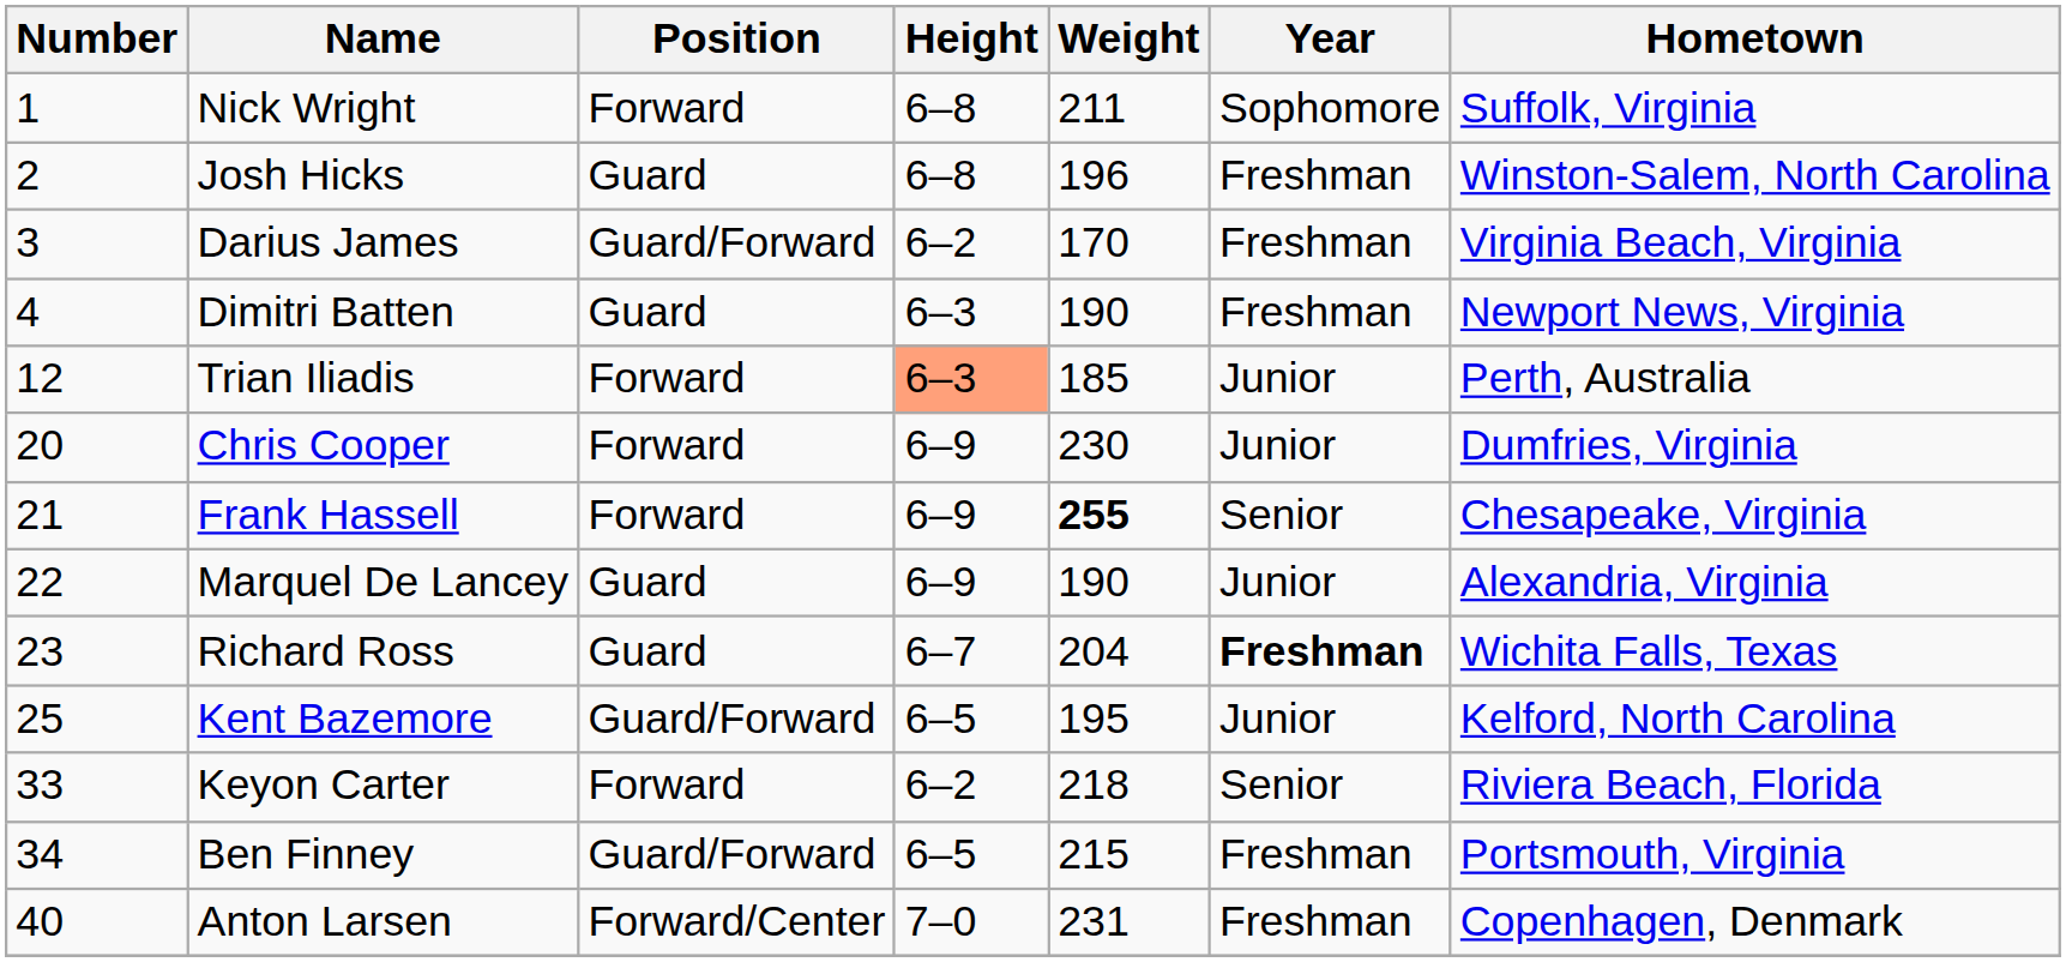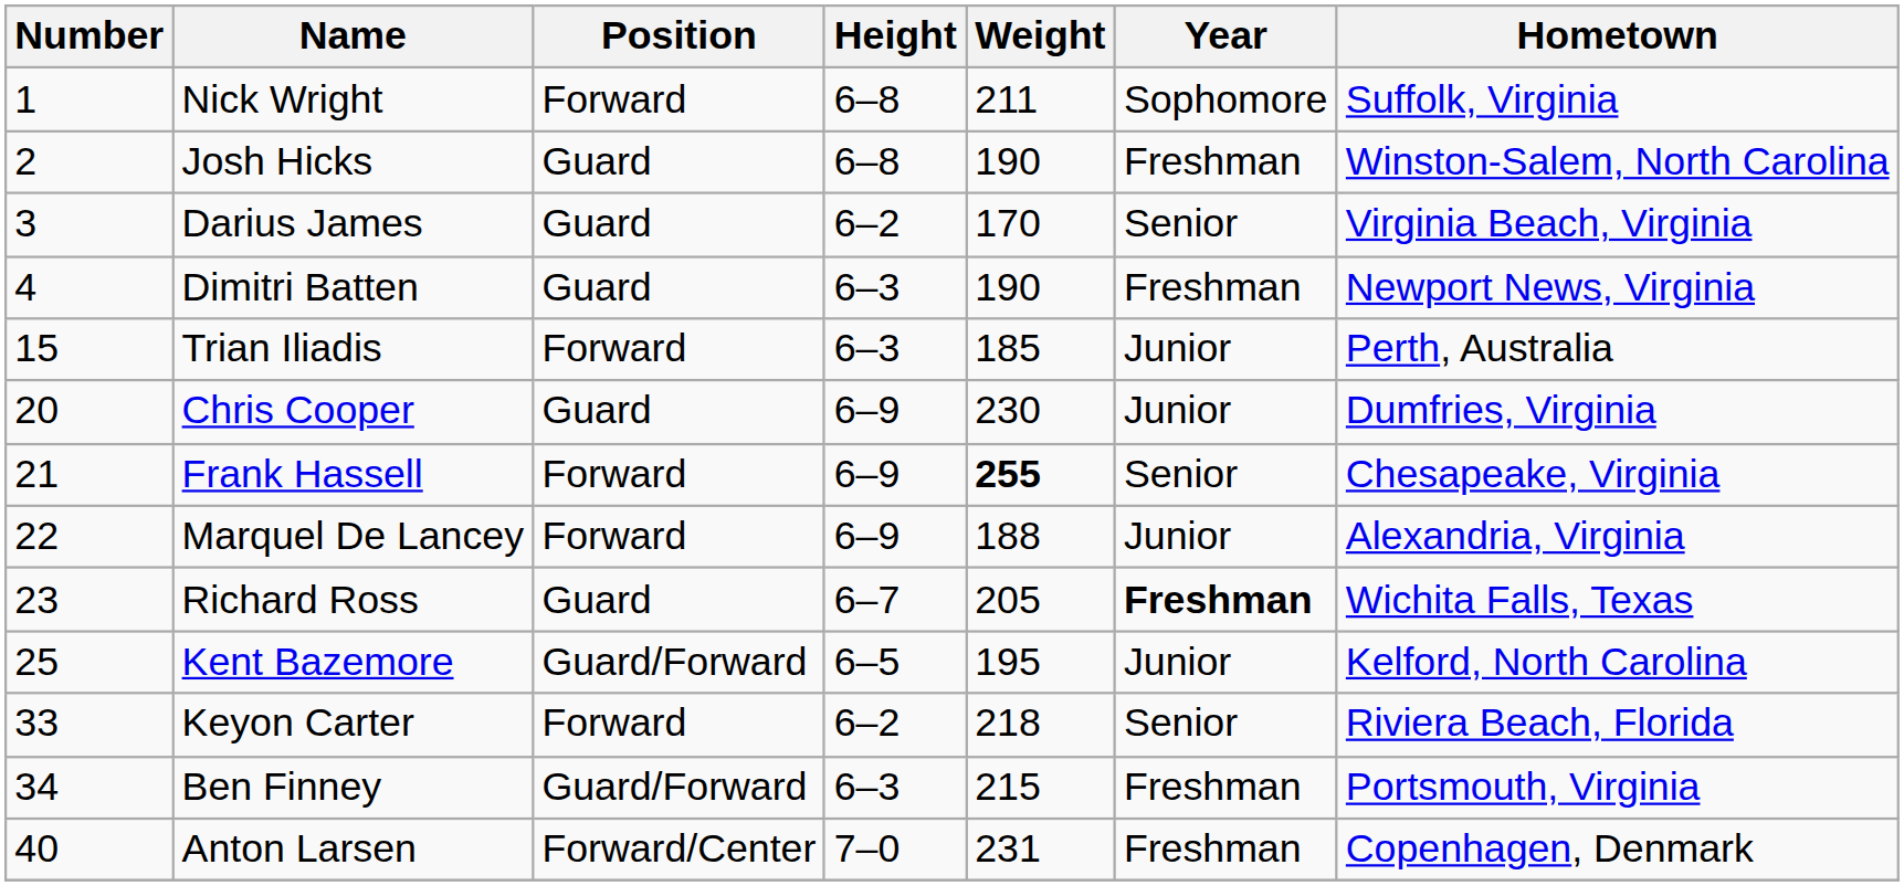 <table class="wikitable sortable">
 <tr>
 <th scope = "col">Number</th>
 <th scope = "col">Name</th>
 <th scope = "col">Position</th>
 <th scope = "col">Height</th>
 <th scope = "col">Weight</th>
 <th scope = "col">Year</th>
 <th scope = "col">Hometown</th>
 </tr>
 <tr>
 <td>1</td>
 <td>Nick Wright</td>
 <td>Forward</td>
 <td>6–8</td>
 <td>211</td>
 <td>Sophomore</td>
 <td><a href='#'>Suffolk, Virginia</a></td>
 </tr>
 <tr>
 <td>2</td>
 <td>Josh Hicks</td>
 <td>Guard</td>
 <td>6–8</td>
-<td>196</td>
+<td>190</td>
 <td>Freshman</td>
 <td><a href='#'>Winston-Salem, North Carolina</a></td>
 </tr>
 <tr>
 <td>3</td>
 <td>Darius James</td>
-<td>Guard/Forward</td>
+<td>Guard</td>
 <td>6–2</td>
 <td>170</td>
-<td>Freshman</td>
+<td>Senior</td>
 <td><a href='#'>Virginia Beach, Virginia</a></td>
 </tr>
 <tr>
 <td>4</td>
 <td>Dimitri Batten</td>
 <td>Guard</td>
 <td>6–3</td>
 <td>190</td>
 <td>Freshman</td>
 <td><a href='#'>Newport News, Virginia</a></td>
 </tr>
 <tr>
-<td>12</td>
+<td>15</td>
 <td>Trian Iliadis</td>
 <td>Forward</td>
-<td style="background: lightsalmon;">6–3</td>
+<td>6–3</td>
 <td>185</td>
 <td>Junior</td>
 <td><a href='#'>Perth</a>, Australia</td>
 </tr>
 <tr>
 <td>20</td>
 <td><a href='#'>Chris Cooper</a></td>
-<td>Forward</td>
+<td>Guard</td>
 <td>6–9</td>
 <td>230</td>
 <td>Junior</td>
 <td><a href='#'>Dumfries, Virginia</a></td>
 </tr>
 <tr>
 <td>21</td>
 <td><a href='#'>Frank Hassell</a></td>
 <td>Forward</td>
 <td>6–9</td>
 <td><strong>255</strong></td>
 <td>Senior</td>
 <td><a href='#'>Chesapeake, Virginia</a></td>
 </tr>
 <tr>
 <td>22</td>
 <td>Marquel De Lancey</td>
-<td>Guard</td>
+<td>Forward</td>
 <td>6–9</td>
-<td>190</td>
+<td>188</td>
 <td>Junior</td>
 <td><a href='#'>Alexandria, Virginia</a></td>
 </tr>
 <tr>
 <td>23</td>
 <td>Richard Ross</td>
 <td>Guard</td>
 <td>6–7</td>
-<td>204</td>
+<td>205</td>
 <td><strong>Freshman</strong></td>
 <td><a href='#'>Wichita Falls, Texas</a></td>
 </tr>
 <tr>
 <td>25</td>
 <td><a href='#'>Kent Bazemore</a></td>
 <td>Guard/Forward</td>
 <td>6–5</td>
 <td>195</td>
 <td>Junior</td>
 <td><a href='#'>Kelford, North Carolina</a></td>
 </tr>
 <tr>
 <td>33</td>
 <td>Keyon Carter</td>
 <td>Forward</td>
 <td>6–2</td>
 <td>218</td>
 <td>Senior</td>
 <td><a href='#'>Riviera Beach, Florida</a></td>
 </tr>
 <tr>
 <td>34</td>
 <td>Ben Finney</td>
 <td>Guard/Forward</td>
-<td>6–5</td>
+<td>6–3</td>
 <td>215</td>
 <td>Freshman</td>
 <td><a href='#'>Portsmouth, Virginia</a></td>
 </tr>
 <tr>
 <td>40</td>
 <td>Anton Larsen</td>
 <td>Forward/Center</td>
 <td>7–0</td>
 <td>231</td>
 <td>Freshman</td>
 <td><a href='#'>Copenhagen</a>, Denmark</td>
 </tr>
 <tr>
 </tr>
 </table>
